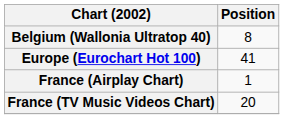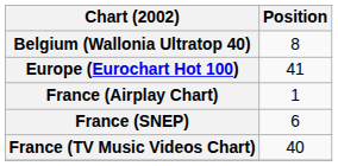 <table class="wikitable sortable plainrowheaders">
 <tr>
 <th>Chart (2002)</th>
 <th>Position</th>
 </tr>
 <tr>
 <th scope="row">Belgium (Wallonia Ultratop 40)</th>
 <td align="center">8</td>
 </tr>
 <tr>
 <th scope="row">Europe (<a href='#'>Eurochart Hot 100</a>)</th>
 <td align="center">41</td>
 </tr>
 <tr>
 <th scope="row">France (Airplay Chart)</th>
 <td align="center">1</td>
 </tr>
 <tr>
+<th scope="row">France (SNEP)</th>
+<td align="center">6</td>
+</tr>
+<tr>
 <th scope="row">France (TV Music Videos Chart)</th>
-<td align="center">20</td>
+<td align="center">40</td>
 </tr>
 <tr>
 </tr>
 </table>
